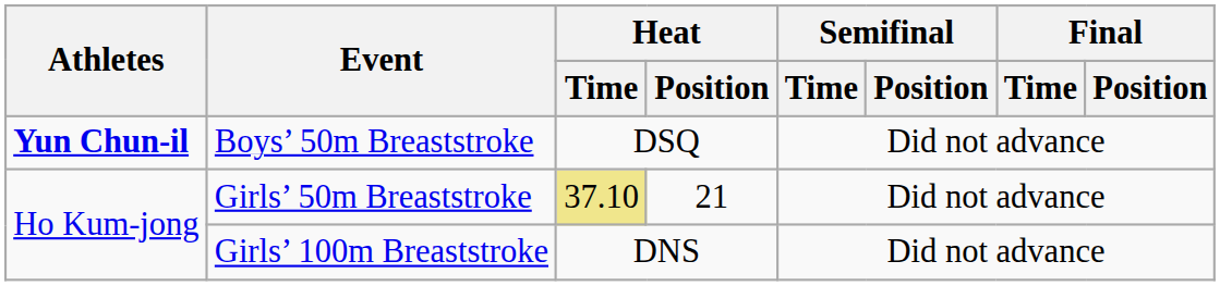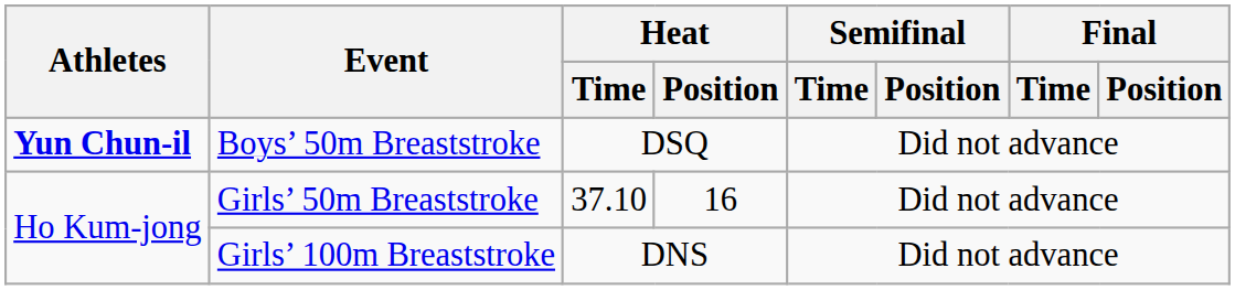 <table class="wikitable" border="1" style="font-size:90%">
 <tr>
 <th rowspan=2>Athletes</th>
 <th rowspan=2>Event</th>
 <th colspan=2>Heat</th>
 <th colspan=2>Semifinal</th>
 <th colspan=2>Final</th>
 </tr>
 <tr>
 <th>Time</th>
 <th>Position</th>
 <th>Time</th>
 <th>Position</th>
 <th>Time</th>
 <th>Position</th>
 </tr>
 <tr>
 <td rowspan=1><strong><a href='#'>Yun Chun-il</a></strong></td>
 <td><a href='#'>Boys’ 50m Breaststroke</a></td>
 <td colspan="2" align=center>DSQ</td>
 <td colspan="4" align=center>Did not advance</td>
 </tr>
 <tr>
 <td rowspan=2><a href='#'>Ho Kum-jong</a></td>
 <td><a href='#'>Girls’ 50m Breaststroke</a></td>
-<td align=center style="background: khaki;">37.10</td>
-<td align=center>21</td>
+<td align=center>37.10</td>
+<td align=center>16</td>
 <td colspan="4" align=center>Did not advance</td>
 </tr>
 <tr>
 <td><a href='#'>Girls’ 100m Breaststroke</a></td>
 <td colspan="2" align=center>DNS</td>
 <td colspan="4" align=center>Did not advance</td>
 </tr>
 </table>
